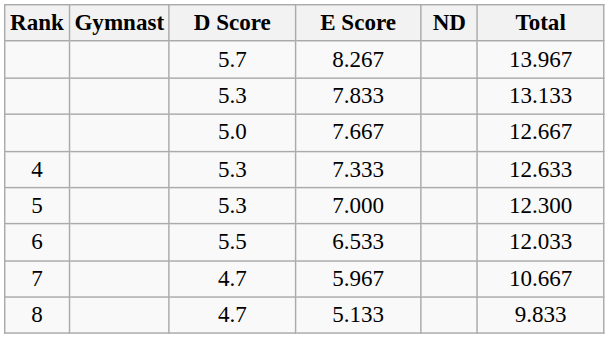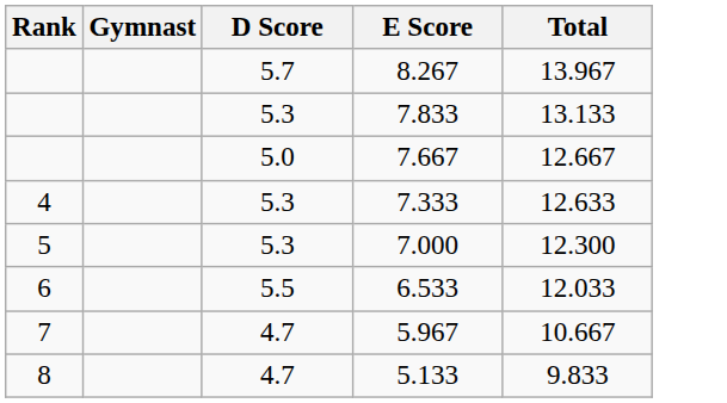 <table class="wikitable" style="text-align:center">
 <tr>
 <th>Rank</th>
 <th>Gymnast</th>
 <th style="width:5em">D Score</th>
 <th style="width:5em">E Score</th>
-<th style="width:2em">ND</th>
 <th style="width:5em">Total</th>
 </tr>
 <tr>
 <td></td>
 <td align=left></td>
 <td>5.7</td>
 <td>8.267</td>
-<td></td>
 <td>13.967</td>
 </tr>
 <tr>
 <td></td>
 <td align=left></td>
 <td>5.3</td>
 <td>7.833</td>
-<td></td>
 <td>13.133</td>
 </tr>
 <tr>
 <td></td>
 <td align=left></td>
 <td>5.0</td>
 <td>7.667</td>
-<td></td>
 <td>12.667</td>
 </tr>
 <tr>
 <td>4</td>
 <td align=left></td>
 <td>5.3</td>
 <td>7.333</td>
-<td></td>
 <td>12.633</td>
 </tr>
 <tr>
 <td>5</td>
 <td align=left></td>
 <td>5.3</td>
 <td>7.000</td>
-<td></td>
 <td>12.300</td>
 </tr>
 <tr>
 <td>6</td>
 <td align=left></td>
 <td>5.5</td>
 <td>6.533</td>
-<td></td>
 <td>12.033</td>
 </tr>
 <tr>
 <td>7</td>
 <td align=left></td>
 <td>4.7</td>
 <td>5.967</td>
-<td></td>
 <td>10.667</td>
 </tr>
 <tr>
 <td>8</td>
 <td align=left></td>
 <td>4.7</td>
 <td>5.133</td>
-<td></td>
 <td>9.833</td>
 </tr>
 </table>
